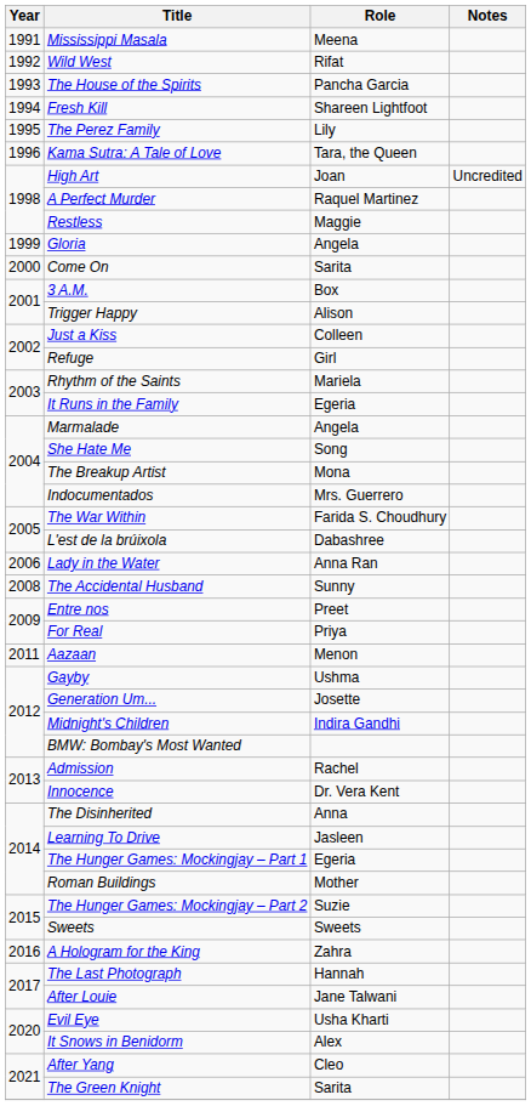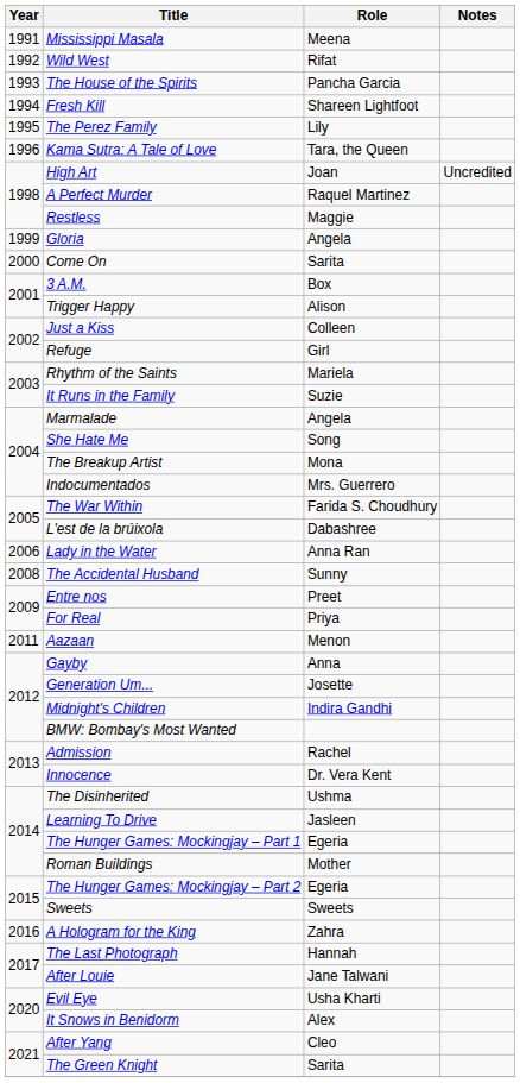 <table class="wikitable sortable">
 <tr>
 <th>Year</th>
 <th>Title</th>
 <th>Role</th>
 <th class="unsortable">Notes</th>
 </tr>
 <tr>
 <td>1991</td>
 <td><em><a href='#'>Mississippi Masala</a></em></td>
 <td>Meena</td>
 <td></td>
 </tr>
 <tr>
 <td>1992</td>
 <td><em><a href='#'>Wild West</a></em></td>
 <td>Rifat</td>
 <td></td>
 </tr>
 <tr>
 <td>1993</td>
 <td><em><a href='#'>The House of the Spirits</a></em></td>
 <td>Pancha Garcia</td>
 <td></td>
 </tr>
 <tr>
 <td>1994</td>
 <td><em><a href='#'>Fresh Kill</a></em></td>
 <td>Shareen Lightfoot</td>
 <td></td>
 </tr>
 <tr>
 <td>1995</td>
 <td><em><a href='#'>The Perez Family</a></em></td>
 <td>Lily</td>
 <td></td>
 </tr>
 <tr>
 <td>1996</td>
 <td><em><a href='#'>Kama Sutra: A Tale of Love</a></em></td>
 <td>Tara, the Queen</td>
 <td></td>
 </tr>
 <tr>
 <td rowspan="3">1998</td>
 <td><em><a href='#'>High Art</a></em></td>
 <td>Joan</td>
 <td>Uncredited</td>
 </tr>
 <tr>
 <td><em><a href='#'>A Perfect Murder</a></em></td>
 <td>Raquel Martinez</td>
 <td></td>
 </tr>
 <tr>
 <td><em><a href='#'>Restless</a></em></td>
 <td>Maggie</td>
 <td></td>
 </tr>
 <tr>
 <td>1999</td>
 <td><em><a href='#'>Gloria</a></em></td>
 <td>Angela</td>
 <td></td>
 </tr>
 <tr>
 <td>2000</td>
 <td><em>Come On</em></td>
 <td>Sarita</td>
 <td></td>
 </tr>
 <tr>
 <td rowspan="2">2001</td>
 <td><em><a href='#'>3 A.M.</a></em></td>
 <td>Box</td>
 <td></td>
 </tr>
 <tr>
 <td><em>Trigger Happy</em></td>
 <td>Alison</td>
 <td></td>
 </tr>
 <tr>
 <td rowspan="2">2002</td>
 <td><em><a href='#'>Just a Kiss</a></em></td>
 <td>Colleen</td>
 <td></td>
 </tr>
 <tr>
 <td><em>Refuge</em></td>
 <td>Girl</td>
 <td></td>
 </tr>
 <tr>
 <td rowspan="2">2003</td>
 <td><em>Rhythm of the Saints</em></td>
 <td>Mariela</td>
 <td></td>
 </tr>
 <tr>
 <td><em><a href='#'>It Runs in the Family</a></em></td>
-<td>Egeria</td>
+<td>Suzie</td>
 <td></td>
 </tr>
 <tr>
 <td rowspan="4">2004</td>
 <td><em>Marmalade</em></td>
 <td>Angela</td>
 <td></td>
 </tr>
 <tr>
 <td><em><a href='#'>She Hate Me</a></em></td>
 <td>Song</td>
 <td></td>
 </tr>
 <tr>
 <td><em>The Breakup Artist</em></td>
 <td>Mona</td>
 <td></td>
 </tr>
 <tr>
 <td><em>Indocumentados</em></td>
 <td>Mrs. Guerrero</td>
 <td></td>
 </tr>
 <tr>
 <td rowspan="2">2005</td>
 <td><em><a href='#'>The War Within</a></em></td>
 <td>Farida S. Choudhury</td>
 <td></td>
 </tr>
 <tr>
 <td><em>L'est de la brúixola</em></td>
 <td>Dabashree</td>
 <td></td>
 </tr>
 <tr>
 <td>2006</td>
 <td><em><a href='#'>Lady in the Water</a></em></td>
 <td>Anna Ran</td>
 <td></td>
 </tr>
 <tr>
 <td>2008</td>
 <td><em><a href='#'>The Accidental Husband</a></em></td>
 <td>Sunny</td>
 <td></td>
 </tr>
 <tr>
 <td rowspan="2">2009</td>
 <td><em><a href='#'>Entre nos</a></em></td>
 <td>Preet</td>
 <td></td>
 </tr>
 <tr>
 <td><em><a href='#'>For Real</a></em></td>
 <td>Priya</td>
 <td></td>
 </tr>
 <tr>
 <td>2011</td>
 <td><em><a href='#'>Aazaan</a></em></td>
 <td>Menon</td>
 <td></td>
 </tr>
 <tr>
 <td rowspan="4">2012</td>
 <td><em><a href='#'>Gayby</a></em></td>
-<td>Ushma</td>
+<td>Anna</td>
 <td></td>
 </tr>
 <tr>
 <td><em><a href='#'>Generation Um...</a></em></td>
 <td>Josette</td>
 <td></td>
 </tr>
 <tr>
 <td><em><a href='#'>Midnight's Children</a></em></td>
 <td><a href='#'>Indira Gandhi</a></td>
 <td></td>
 </tr>
 <tr>
 <td><em>BMW: Bombay's Most Wanted</em></td>
 <td></td>
 <td></td>
 </tr>
 <tr>
 <td rowspan="2">2013</td>
 <td><em><a href='#'>Admission</a></em></td>
 <td>Rachel</td>
 <td></td>
 </tr>
 <tr>
 <td><em><a href='#'>Innocence</a></em></td>
 <td>Dr. Vera Kent</td>
 <td></td>
 </tr>
 <tr>
 <td rowspan="4">2014</td>
 <td><em>The Disinherited</em></td>
-<td>Anna</td>
+<td>Ushma</td>
 <td></td>
 </tr>
 <tr>
 <td><em><a href='#'>Learning To Drive</a></em></td>
 <td>Jasleen</td>
 <td></td>
 </tr>
 <tr>
 <td><em><a href='#'>The Hunger Games: Mockingjay – Part 1</a></em></td>
 <td>Egeria</td>
 <td></td>
 </tr>
 <tr>
 <td><em>Roman Buildings</em></td>
 <td>Mother</td>
 <td></td>
 </tr>
 <tr>
 <td rowspan="2">2015</td>
 <td><em><a href='#'>The Hunger Games: Mockingjay – Part 2</a></em></td>
-<td>Suzie</td>
+<td>Egeria</td>
 <td></td>
 </tr>
 <tr>
 <td><em>Sweets</em></td>
 <td>Sweets</td>
 <td></td>
 </tr>
 <tr>
 <td>2016</td>
 <td><em><a href='#'>A Hologram for the King</a></em></td>
 <td>Zahra</td>
 <td></td>
 </tr>
 <tr>
 <td rowspan="2">2017</td>
 <td><em><a href='#'>The Last Photograph</a></em></td>
 <td>Hannah</td>
 <td></td>
 </tr>
 <tr>
 <td><em><a href='#'>After Louie</a></em></td>
 <td>Jane Talwani</td>
 <td></td>
 </tr>
 <tr>
 <td rowspan="2">2020</td>
 <td><em><a href='#'>Evil Eye</a></em></td>
 <td>Usha Kharti</td>
 <td></td>
 </tr>
 <tr>
 <td><em><a href='#'>It Snows in Benidorm</a></em></td>
 <td>Alex</td>
 <td></td>
 </tr>
 <tr>
 <td rowspan="2">2021</td>
 <td><em><a href='#'>After Yang</a></em></td>
 <td>Cleo</td>
 <td></td>
 </tr>
 <tr>
 <td><em><a href='#'>The Green Knight</a></em></td>
 <td>Sarita</td>
 <td></td>
 </tr>
 <tr>
 </tr>
 </table>
